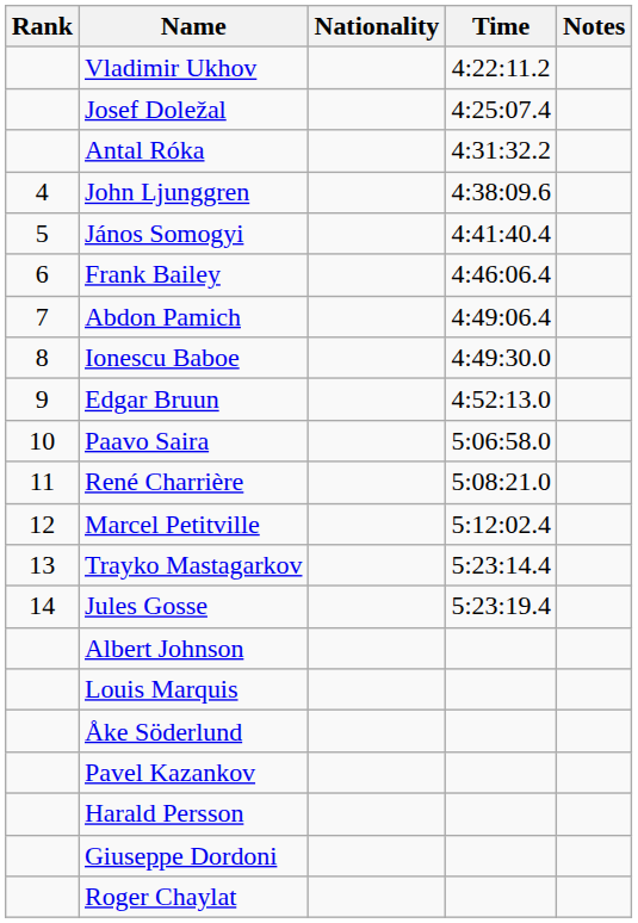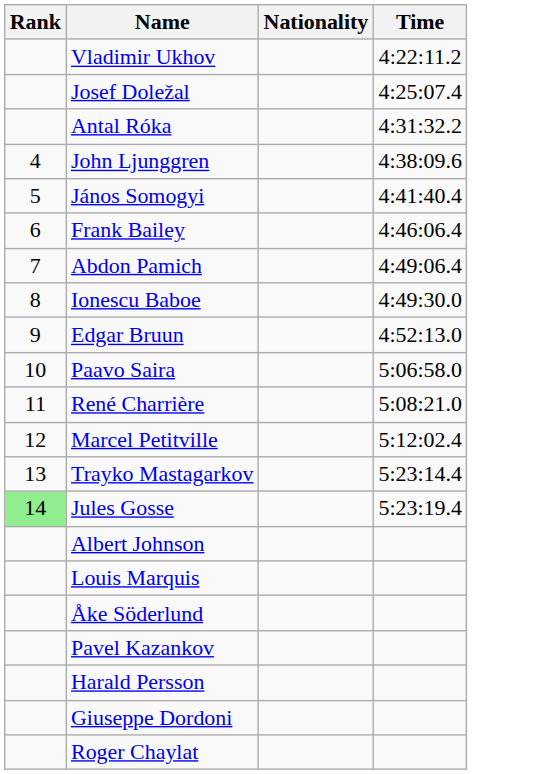 <table class="wikitable sortable" style="text-align:center">
 <tr>
 <th>Rank</th>
 <th>Name</th>
 <th>Nationality</th>
 <th>Time</th>
-<th>Notes</th>
 </tr>
 <tr>
 <td></td>
 <td align=left><a href='#'>Vladimir Ukhov</a></td>
 <td align=left></td>
 <td>4:22:11.2</td>
-<td></td>
 </tr>
 <tr>
 <td></td>
 <td align=left><a href='#'>Josef Doležal</a></td>
 <td align=left></td>
 <td>4:25:07.4</td>
-<td></td>
 </tr>
 <tr>
 <td></td>
 <td align=left><a href='#'>Antal Róka</a></td>
 <td align=left></td>
 <td>4:31:32.2</td>
-<td></td>
 </tr>
 <tr>
 <td>4</td>
 <td align=left><a href='#'>John Ljunggren</a></td>
 <td align=left></td>
 <td>4:38:09.6</td>
-<td></td>
 </tr>
 <tr>
 <td>5</td>
 <td align=left><a href='#'>János Somogyi</a></td>
 <td align=left></td>
 <td>4:41:40.4</td>
-<td></td>
 </tr>
 <tr>
 <td>6</td>
 <td align=left><a href='#'>Frank Bailey</a></td>
 <td align=left></td>
 <td>4:46:06.4</td>
-<td></td>
 </tr>
 <tr>
 <td>7</td>
 <td align=left><a href='#'>Abdon Pamich</a></td>
 <td align=left></td>
 <td>4:49:06.4</td>
-<td></td>
 </tr>
 <tr>
 <td>8</td>
 <td align=left><a href='#'>Ionescu Baboe</a></td>
 <td align=left></td>
 <td>4:49:30.0</td>
-<td></td>
 </tr>
 <tr>
 <td>9</td>
 <td align=left><a href='#'>Edgar Bruun</a></td>
 <td align=left></td>
 <td>4:52:13.0</td>
-<td></td>
 </tr>
 <tr>
 <td>10</td>
 <td align=left><a href='#'>Paavo Saira</a></td>
 <td align=left></td>
 <td>5:06:58.0</td>
-<td></td>
 </tr>
 <tr>
 <td>11</td>
 <td align=left><a href='#'>René Charrière</a></td>
 <td align=left></td>
 <td>5:08:21.0</td>
-<td></td>
 </tr>
 <tr>
 <td>12</td>
 <td align=left><a href='#'>Marcel Petitville</a></td>
 <td align=left></td>
 <td>5:12:02.4</td>
-<td></td>
 </tr>
 <tr>
 <td>13</td>
 <td align=left><a href='#'>Trayko Mastagarkov</a></td>
 <td align=left></td>
 <td>5:23:14.4</td>
-<td></td>
 </tr>
 <tr>
-<td>14</td>
+<td style="background: lightgreen;">14</td>
 <td align=left><a href='#'>Jules Gosse</a></td>
 <td align=left></td>
 <td>5:23:19.4</td>
-<td></td>
 </tr>
 <tr>
 <td></td>
 <td align=left><a href='#'>Albert Johnson</a></td>
 <td align=left></td>
-<td></td>
 <td></td>
 </tr>
 <tr>
 <td></td>
 <td align=left><a href='#'>Louis Marquis</a></td>
 <td align=left></td>
 <td></td>
-<td></td>
 </tr>
 <tr>
 <td></td>
 <td align=left><a href='#'>Åke Söderlund</a></td>
 <td align=left></td>
-<td></td>
 <td></td>
 </tr>
 <tr>
 <td></td>
 <td align=left><a href='#'>Pavel Kazankov</a></td>
 <td align=left></td>
 <td></td>
-<td></td>
 </tr>
 <tr>
 <td></td>
 <td align=left><a href='#'>Harald Persson</a></td>
 <td align=left></td>
-<td></td>
 <td></td>
 </tr>
 <tr>
 <td></td>
 <td align=left><a href='#'>Giuseppe Dordoni</a></td>
 <td align=left></td>
 <td></td>
-<td></td>
 </tr>
 <tr>
 <td></td>
 <td align=left><a href='#'>Roger Chaylat</a></td>
 <td align=left></td>
 <td></td>
-<td></td>
 </tr>
 </table>
